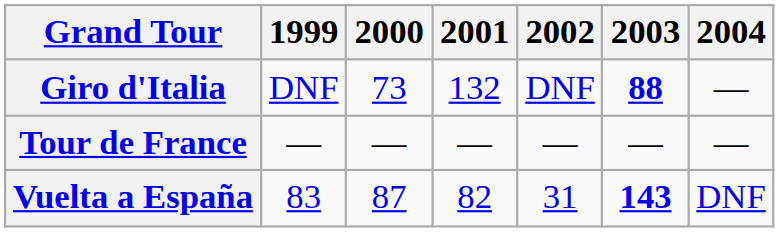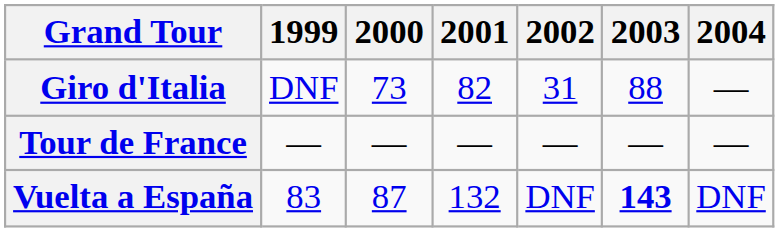 <table class="wikitable plainrowheaders">
 <tr>
 <th scope="col"><a href='#'>Grand Tour</a></th>
 <th scope="col">1999</th>
 <th scope="col">2000</th>
 <th scope="col">2001</th>
 <th scope="col">2002</th>
 <th scope="col">2003</th>
 <th scope="col">2004</th>
 </tr>
 <tr style="text-align:center;">
 <th scope="row"> <a href='#'>Giro d'Italia</a></th>
 <td style="text-align:center;"><a href='#'>DNF</a></td>
 <td style="text-align:center;"><a href='#'>73</a></td>
-<td style="text-align:center;"><a href='#'>132</a></td>
-<td style="text-align:center;"><a href='#'>DNF</a></td>
-<td style="text-align:center;"><strong><a href='#'>88</a></strong></td>
+<td style="text-align:center;"><a href='#'>82</a></td>
+<td style="text-align:center;"><a href='#'>31</a></td>
+<td style="text-align:center;"><a href='#'>88</a></td>
 <td>—</td>
 </tr>
 <tr style="text-align:center;">
 <th scope="row"> <a href='#'>Tour de France</a></th>
 <td>—</td>
 <td>—</td>
 <td>—</td>
 <td>—</td>
 <td>—</td>
 <td>—</td>
 </tr>
 <tr style="text-align:center;">
 <th scope="row"> <a href='#'>Vuelta a España</a></th>
 <td style="text-align:center;"><a href='#'>83</a></td>
 <td style="text-align:center;"><a href='#'>87</a></td>
-<td style="text-align:center;"><a href='#'>82</a></td>
-<td style="text-align:center;"><a href='#'>31</a></td>
+<td style="text-align:center;"><a href='#'>132</a></td>
+<td style="text-align:center;"><a href='#'>DNF</a></td>
 <td style="text-align:center;"><strong><a href='#'>143</a></strong></td>
 <td style="text-align:center;"><a href='#'>DNF</a></td>
 </tr>
 </table>
